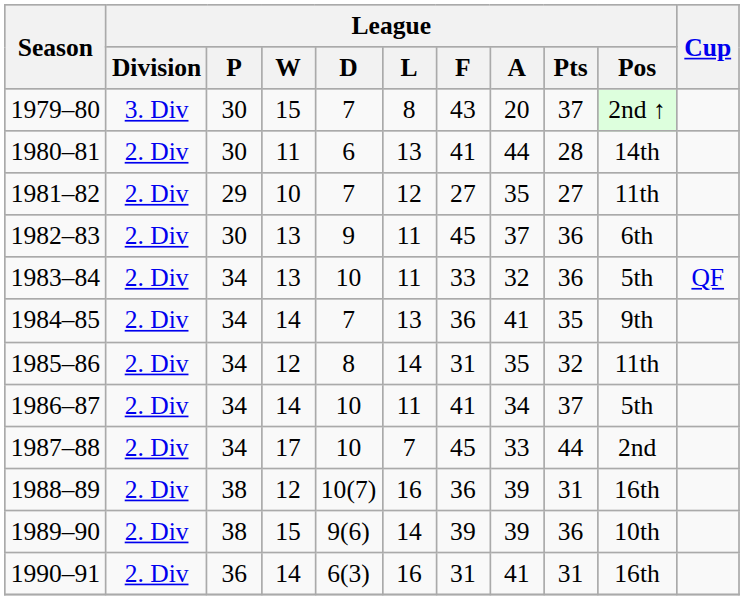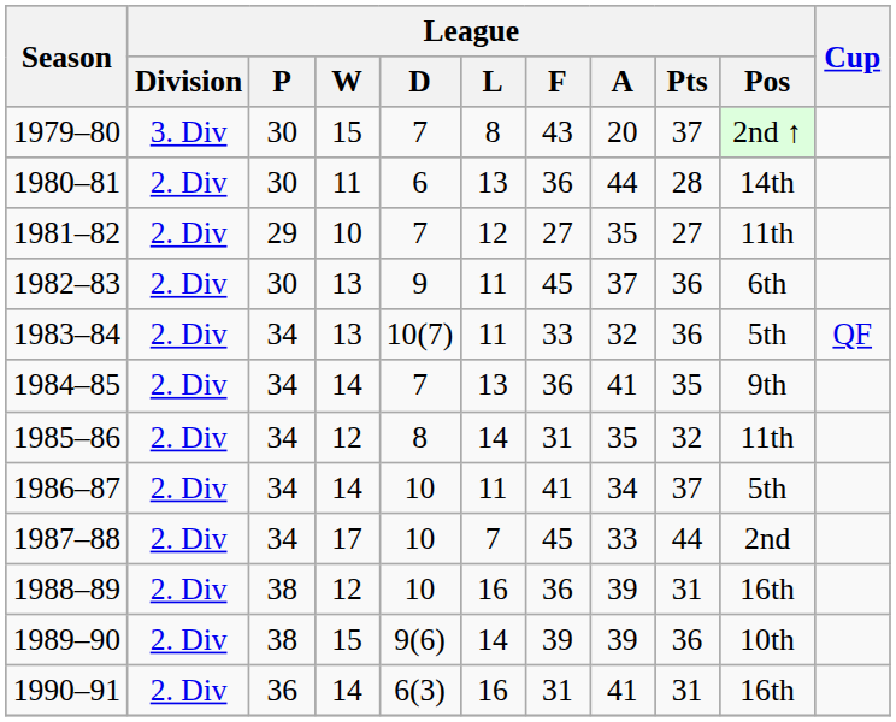 <table class="wikitable" style="font-size:95%; text-align: center;">
 <tr>
 <th rowspan=2>Season</th>
 <th colspan=9>League</th>
 <th rowspan=2 width="30"><a href='#'>Cup</a></th>
 </tr>
 <tr>
 <th>Division</th>
 <th width="25">P</th>
 <th width="25">W</th>
 <th width="30">D</th>
 <th width="25">L</th>
 <th width="25">F</th>
 <th width="25">A</th>
 <th width="25">Pts</th>
 <th width="40">Pos</th>
 </tr>
 <tr>
 <td>1979–80</td>
 <td><a href='#'>3. Div</a></td>
 <td>30</td>
 <td>15</td>
 <td>7</td>
 <td>8</td>
 <td>43</td>
 <td>20</td>
 <td>37</td>
 <td bgcolor="#DDFFDD">2nd ↑</td>
 <td></td>
 </tr>
 <tr>
 <td>1980–81</td>
 <td><a href='#'>2. Div</a></td>
 <td>30</td>
 <td>11</td>
 <td>6</td>
 <td>13</td>
-<td>41</td>
+<td>36</td>
 <td>44</td>
 <td>28</td>
 <td>14th</td>
 <td></td>
 </tr>
 <tr>
 <td>1981–82</td>
 <td><a href='#'>2. Div</a></td>
 <td>29</td>
 <td>10</td>
 <td>7</td>
 <td>12</td>
 <td>27</td>
 <td>35</td>
 <td>27</td>
 <td>11th</td>
 <td></td>
 </tr>
 <tr>
 <td>1982–83</td>
 <td><a href='#'>2. Div</a></td>
 <td>30</td>
 <td>13</td>
 <td>9</td>
 <td>11</td>
 <td>45</td>
 <td>37</td>
 <td>36</td>
 <td>6th</td>
 <td></td>
 </tr>
 <tr>
 <td>1983–84</td>
 <td><a href='#'>2. Div</a></td>
 <td>34</td>
 <td>13</td>
-<td>10</td>
+<td>10(7)</td>
 <td>11</td>
 <td>33</td>
 <td>32</td>
 <td>36</td>
 <td>5th</td>
 <td><a href='#'>QF</a></td>
 </tr>
 <tr>
 <td>1984–85</td>
 <td><a href='#'>2. Div</a></td>
 <td>34</td>
 <td>14</td>
 <td>7</td>
 <td>13</td>
 <td>36</td>
 <td>41</td>
 <td>35</td>
 <td>9th</td>
 <td></td>
 </tr>
 <tr>
 <td>1985–86</td>
 <td><a href='#'>2. Div</a></td>
 <td>34</td>
 <td>12</td>
 <td>8</td>
 <td>14</td>
 <td>31</td>
 <td>35</td>
 <td>32</td>
 <td>11th</td>
 <td></td>
 </tr>
 <tr>
 <td>1986–87</td>
 <td><a href='#'>2. Div</a></td>
 <td>34</td>
 <td>14</td>
 <td>10</td>
 <td>11</td>
 <td>41</td>
 <td>34</td>
 <td>37</td>
 <td>5th</td>
 <td></td>
 </tr>
 <tr>
 <td>1987–88</td>
 <td><a href='#'>2. Div</a></td>
 <td>34</td>
 <td>17</td>
 <td>10</td>
 <td>7</td>
 <td>45</td>
 <td>33</td>
 <td>44</td>
 <td>2nd</td>
 <td></td>
 </tr>
 <tr>
 <td>1988–89</td>
 <td><a href='#'>2. Div</a></td>
 <td>38</td>
 <td>12</td>
-<td>10(7)</td>
+<td>10</td>
 <td>16</td>
 <td>36</td>
 <td>39</td>
 <td>31</td>
 <td>16th</td>
 <td></td>
 </tr>
 <tr>
 <td>1989–90</td>
 <td><a href='#'>2. Div</a></td>
 <td>38</td>
 <td>15</td>
 <td>9(6)</td>
 <td>14</td>
 <td>39</td>
 <td>39</td>
 <td>36</td>
 <td>10th</td>
 <td></td>
 </tr>
 <tr>
 <td>1990–91</td>
 <td><a href='#'>2. Div</a></td>
 <td>36</td>
 <td>14</td>
 <td>6(3)</td>
 <td>16</td>
 <td>31</td>
 <td>41</td>
 <td>31</td>
 <td>16th</td>
 <td></td>
 </tr>
 <tr>
 </tr>
 </table>
